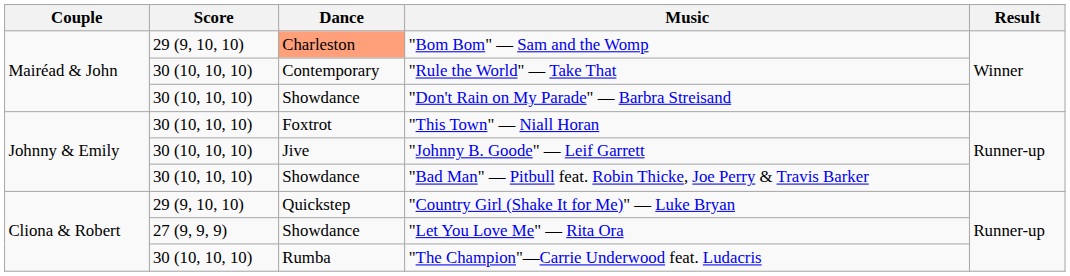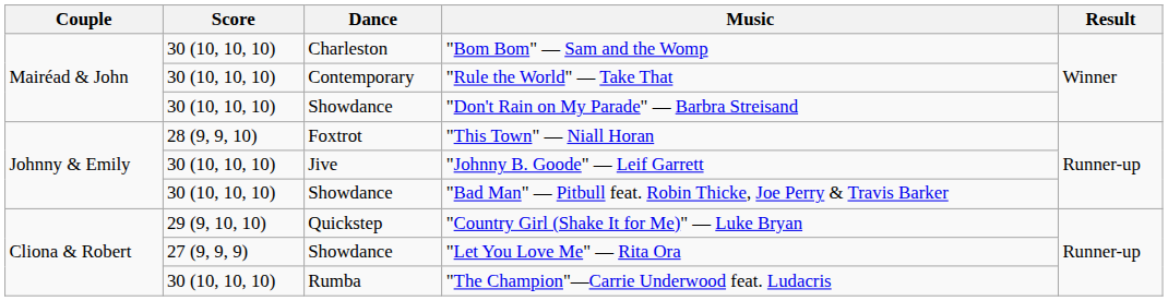 <table class="wikitable" style="width:80%;">
 <tr>
 <th>Couple</th>
 <th>Score</th>
 <th>Dance</th>
 <th>Music</th>
 <th>Result</th>
 </tr>
 <tr>
 <td rowspan="3">Mairéad & John</td>
-<td>29 (9, 10, 10)</td>
-<td style="background: lightsalmon;">Charleston</td>
+<td>30 (10, 10, 10)</td>
+<td>Charleston</td>
 <td>"<a href='#'>Bom Bom</a>" — <a href='#'>Sam and the Womp</a></td>
 <td rowspan="3">Winner</td>
 </tr>
 <tr>
 <td>30 (10, 10, 10)</td>
 <td>Contemporary</td>
 <td>"<a href='#'>Rule the World</a>" — <a href='#'>Take That</a></td>
 </tr>
 <tr>
 <td>30 (10, 10, 10)</td>
 <td>Showdance</td>
 <td>"<a href='#'>Don't Rain on My Parade</a>" — <a href='#'>Barbra Streisand</a></td>
 </tr>
 <tr>
 <td rowspan="3">Johnny & Emily</td>
-<td>30 (10, 10, 10)</td>
+<td>28 (9, 9, 10)</td>
 <td>Foxtrot</td>
 <td>"<a href='#'>This Town</a>" — <a href='#'>Niall Horan</a></td>
 <td rowspan="3">Runner-up</td>
 </tr>
 <tr>
 <td>30 (10, 10, 10)</td>
 <td>Jive</td>
 <td>"<a href='#'>Johnny B. Goode</a>" — <a href='#'>Leif Garrett</a></td>
 </tr>
 <tr>
 <td>30 (10, 10, 10)</td>
 <td>Showdance</td>
 <td>"<a href='#'>Bad Man</a>" — <a href='#'>Pitbull</a> feat. <a href='#'>Robin Thicke</a>, <a href='#'>Joe Perry</a> & <a href='#'>Travis Barker</a></td>
 </tr>
 <tr>
 <td rowspan="3">Cliona & Robert</td>
 <td>29 (9, 10, 10)</td>
 <td>Quickstep</td>
 <td>"<a href='#'>Country Girl (Shake It for Me)</a>" — <a href='#'>Luke Bryan</a></td>
 <td rowspan="3">Runner-up</td>
 </tr>
 <tr>
 <td>27 (9, 9, 9)</td>
 <td>Showdance</td>
 <td>"<a href='#'>Let You Love Me</a>" — <a href='#'>Rita Ora</a></td>
 </tr>
 <tr>
 <td>30 (10, 10, 10)</td>
 <td>Rumba</td>
 <td>"<a href='#'>The Champion</a>"—<a href='#'>Carrie Underwood</a> feat. <a href='#'>Ludacris</a></td>
 </tr>
 </table>
